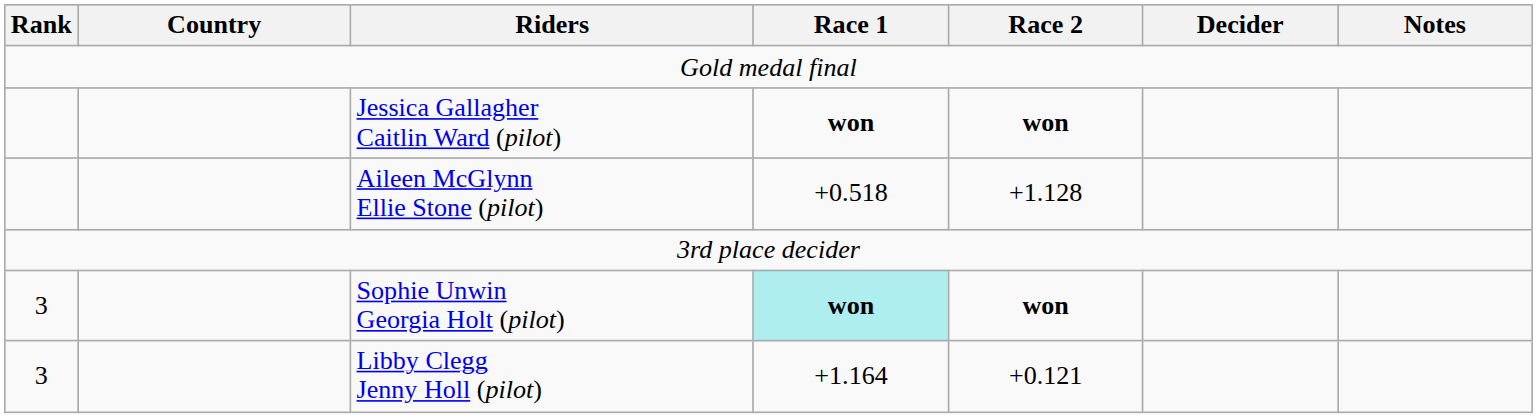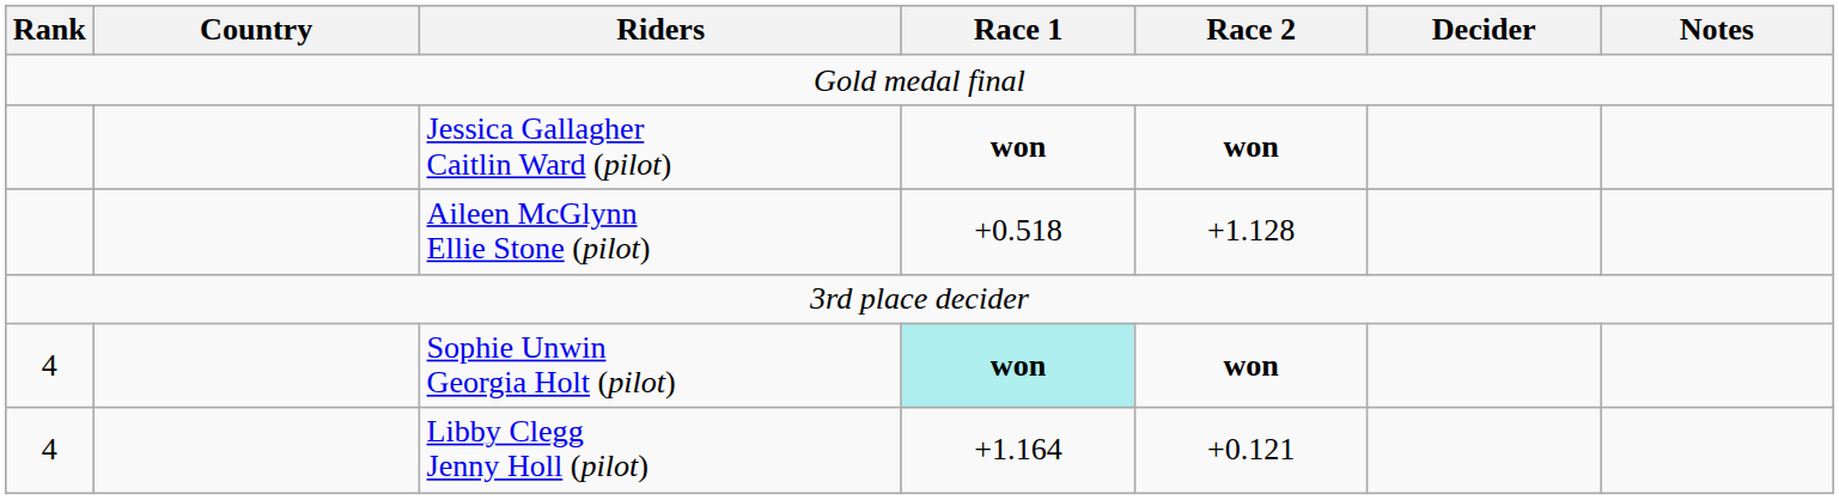 <table class="wikitable sortable" style="text-align:center;">
 <tr>
 <th>Rank</th>
 <th style="width:10em;">Country</th>
 <th style="width:15em;">Riders</th>
 <th style="width:7em;">Race 1</th>
 <th style="width:7em;">Race 2</th>
 <th style="width:7em;">Decider</th>
 <th style="width:7em;">Notes</th>
 </tr>
 <tr>
 <td colspan=7><em>Gold medal final</em></td>
 </tr>
 <tr>
 <td></td>
 <td align=left></td>
 <td align="left"><a href='#'>Jessica Gallagher</a><br><a href='#'>Caitlin Ward</a> (<em>pilot</em>)</td>
 <td><strong>won	</strong></td>
 <td><strong>won</strong></td>
 <td></td>
 <td></td>
 </tr>
 <tr>
 <td></td>
 <td align="left"></td>
 <td align="left"><a href='#'>Aileen McGlynn</a><br><a href='#'>Ellie Stone</a> (<em>pilot</em>)</td>
 <td>+0.518</td>
 <td>+1.128</td>
 <td></td>
 <td></td>
 </tr>
 <tr>
 <td colspan=7><em>3rd place decider</em></td>
 </tr>
 <tr>
-<td>3</td>
+<td>4</td>
 <td align="left"></td>
 <td align="left"><a href='#'>Sophie Unwin</a><br><a href='#'>Georgia Holt</a> (<em>pilot</em>)</td>
 <td style="background: paleturquoise;"><strong>won</strong></td>
 <td><strong>won</strong></td>
 <td></td>
 <td></td>
 </tr>
 <tr>
-<td>3</td>
+<td>4</td>
 <td align="left"></td>
 <td align="left"><a href='#'>Libby Clegg</a><br><a href='#'>Jenny Holl</a> (<em>pilot</em>)</td>
 <td>+1.164</td>
 <td>+0.121</td>
 <td></td>
 <td></td>
 </tr>
 </table>
